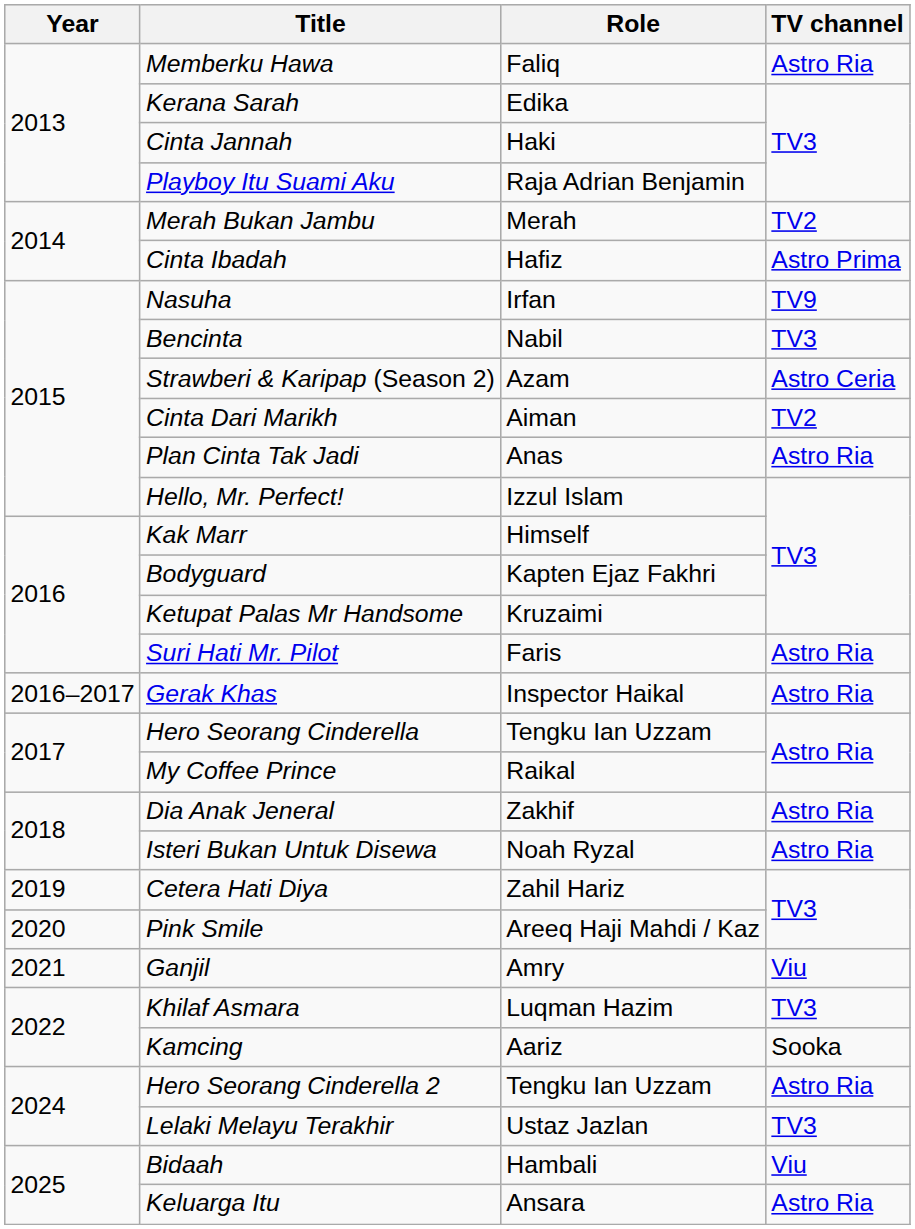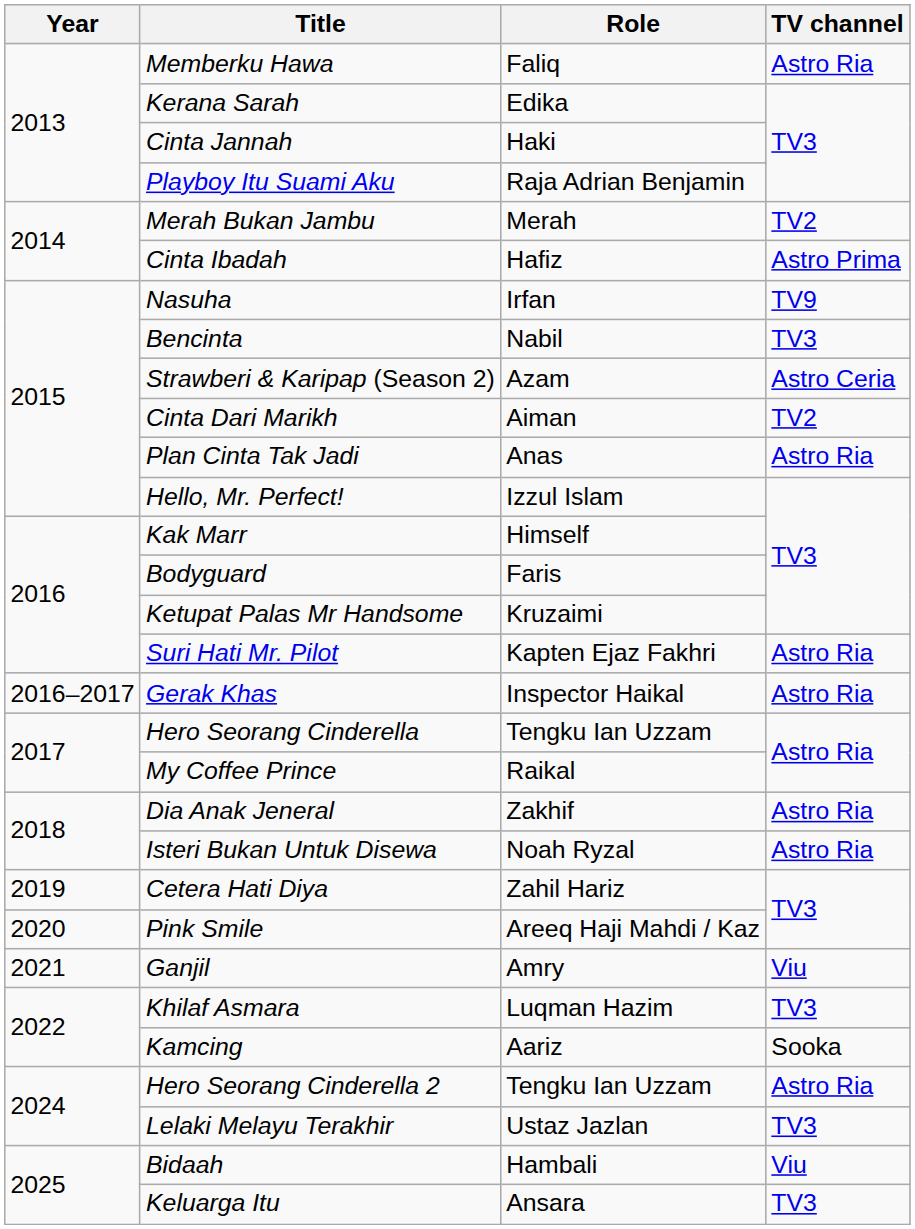 <table class="wikitable">
 <tr>
 <th>Year</th>
 <th>Title</th>
 <th>Role</th>
 <th>TV channel</th>
 </tr>
 <tr>
 <td rowspan="4">2013</td>
 <td><em>Memberku Hawa</em></td>
 <td>Faliq</td>
 <td><a href='#'>Astro Ria</a></td>
 </tr>
 <tr>
 <td><em>Kerana Sarah</em></td>
 <td>Edika</td>
 <td rowspan="3"><a href='#'>TV3</a></td>
 </tr>
 <tr>
 <td><em>Cinta Jannah</em></td>
 <td>Haki</td>
 </tr>
 <tr>
 <td><em><a href='#'>Playboy Itu Suami Aku</a></em></td>
 <td>Raja Adrian Benjamin</td>
 </tr>
 <tr>
 <td rowspan="2">2014</td>
 <td><em>Merah Bukan Jambu</em></td>
 <td>Merah</td>
 <td><a href='#'>TV2</a></td>
 </tr>
 <tr>
 <td><em>Cinta Ibadah</em></td>
 <td>Hafiz</td>
 <td><a href='#'>Astro Prima</a></td>
 </tr>
 <tr>
 <td rowspan="6">2015</td>
 <td><em>Nasuha</em></td>
 <td>Irfan</td>
 <td><a href='#'>TV9</a></td>
 </tr>
 <tr>
 <td><em>Bencinta</em></td>
 <td>Nabil</td>
 <td><a href='#'>TV3</a></td>
 </tr>
 <tr>
 <td><em>Strawberi & Karipap</em> (Season 2)</td>
 <td>Azam</td>
 <td><a href='#'>Astro Ceria</a></td>
 </tr>
 <tr>
 <td><em>Cinta Dari Marikh</em></td>
 <td>Aiman</td>
 <td><a href='#'>TV2</a></td>
 </tr>
 <tr>
 <td><em>Plan Cinta Tak Jadi</em></td>
 <td>Anas</td>
 <td><a href='#'>Astro Ria</a></td>
 </tr>
 <tr>
 <td><em>Hello, Mr. Perfect!</em></td>
 <td>Izzul Islam</td>
 <td rowspan="4"><a href='#'>TV3</a></td>
 </tr>
 <tr>
 <td rowspan="4">2016</td>
 <td><em>Kak Marr</em></td>
 <td>Himself</td>
 </tr>
 <tr>
 <td><em>Bodyguard</em></td>
-<td>Kapten Ejaz Fakhri</td>
+<td>Faris</td>
 </tr>
 <tr>
 <td><em>Ketupat Palas Mr Handsome</em></td>
 <td>Kruzaimi</td>
 </tr>
 <tr>
 <td><em><a href='#'>Suri Hati Mr. Pilot</a></em></td>
-<td>Faris</td>
+<td>Kapten Ejaz Fakhri</td>
 <td><a href='#'>Astro Ria</a></td>
 </tr>
 <tr>
 <td>2016–2017</td>
 <td><em><a href='#'>Gerak Khas</a></em></td>
 <td>Inspector Haikal</td>
 <td><a href='#'>Astro Ria</a></td>
 </tr>
 <tr>
 <td rowspan="2">2017</td>
 <td><em>Hero Seorang Cinderella</em></td>
 <td>Tengku Ian Uzzam</td>
 <td rowspan="2"><a href='#'>Astro Ria</a></td>
 </tr>
 <tr>
 <td><em>My Coffee Prince</em></td>
 <td>Raikal</td>
 </tr>
 <tr>
 <td rowspan="2">2018</td>
 <td><em>Dia Anak Jeneral</em></td>
 <td>Zakhif</td>
 <td><a href='#'>Astro Ria</a></td>
 </tr>
 <tr>
 <td><em>Isteri Bukan Untuk Disewa</em></td>
 <td>Noah Ryzal</td>
 <td><a href='#'>Astro Ria</a></td>
 </tr>
 <tr>
 <td>2019</td>
 <td><em>Cetera Hati Diya</em></td>
 <td>Zahil Hariz</td>
 <td rowspan="2"><a href='#'>TV3</a></td>
 </tr>
 <tr>
 <td>2020</td>
 <td><em>Pink Smile</em></td>
 <td>Areeq Haji Mahdi / Kaz</td>
 </tr>
 <tr>
 <td>2021</td>
 <td><em>Ganjil</em></td>
 <td>Amry</td>
 <td><a href='#'>Viu</a></td>
 </tr>
 <tr>
 <td rowspan="2">2022</td>
 <td><em>Khilaf Asmara</em></td>
 <td>Luqman Hazim</td>
 <td><a href='#'>TV3</a></td>
 </tr>
 <tr>
 <td><em>Kamcing</em></td>
 <td>Aariz</td>
 <td>Sooka</td>
 </tr>
 <tr>
 <td rowspan="2">2024</td>
 <td><em>Hero Seorang Cinderella 2</em></td>
 <td>Tengku Ian Uzzam</td>
 <td><a href='#'>Astro Ria</a></td>
 </tr>
 <tr>
 <td><em>Lelaki Melayu Terakhir</em></td>
 <td>Ustaz Jazlan</td>
 <td><a href='#'>TV3</a></td>
 </tr>
 <tr>
 <td rowspan="2">2025</td>
 <td><em>Bidaah</em></td>
 <td>Hambali</td>
 <td><a href='#'>Viu</a></td>
 </tr>
 <tr>
 <td><em>Keluarga Itu</em></td>
 <td>Ansara</td>
-<td><a href='#'>Astro Ria</a></td>
+<td><a href='#'>TV3</a></td>
 </tr>
 <tr>
 </tr>
 </table>
